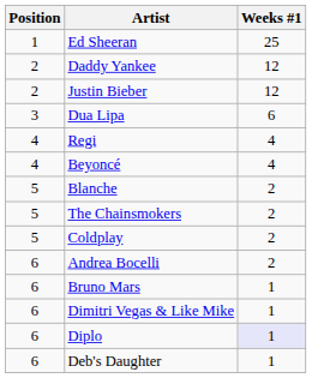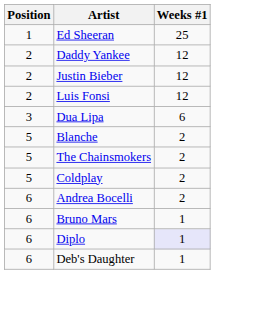 <table class="wikitable sortable" style="font-size:97%;">
 <tr>
 <th>Position</th>
 <th>Artist</th>
 <th>Weeks #1</th>
 </tr>
 <tr>
 <td align="center">1</td>
 <td><a href='#'>Ed Sheeran</a></td>
 <td align="center">25</td>
 </tr>
 <tr>
 <td align="center">2</td>
 <td><a href='#'>Daddy Yankee</a></td>
 <td align="center">12</td>
 </tr>
 <tr>
 <td align="center">2</td>
 <td><a href='#'>Justin Bieber</a></td>
 <td align="center">12</td>
 </tr>
 <tr>
+<td align="center">2</td>
+<td><a href='#'>Luis Fonsi</a></td>
+<td align="center">12</td>
+</tr>
+<tr>
 <td align="center">3</td>
 <td><a href='#'>Dua Lipa</a></td>
 <td align="center">6</td>
-</tr>
-<tr>
-<td align="center">4</td>
-<td><a href='#'>Regi</a></td>
-<td align="center">4</td>
-</tr>
-<tr>
-<td align="center">4</td>
-<td><a href='#'>Beyoncé</a></td>
-<td align="center">4</td>
 </tr>
 <tr>
 <td align="center">5</td>
 <td><a href='#'>Blanche</a></td>
 <td align="center">2</td>
 </tr>
 <tr>
 <td align="center">5</td>
 <td><a href='#'>The Chainsmokers</a></td>
 <td align="center">2</td>
 </tr>
 <tr>
 <td align="center">5</td>
 <td><a href='#'>Coldplay</a></td>
 <td align="center">2</td>
 </tr>
 <tr>
 <td align="center">6</td>
 <td><a href='#'>Andrea Bocelli</a></td>
 <td align="center">2</td>
 </tr>
 <tr>
 <td align="center">6</td>
 <td><a href='#'>Bruno Mars</a></td>
 <td align="center">1</td>
 </tr>
 <tr>
 <td align="center">6</td>
-<td><a href='#'>Dimitri Vegas & Like Mike</a></td>
-<td align="center">1</td>
-</tr>
-<tr>
-<td align="center">6</td>
 <td><a href='#'>Diplo</a></td>
 <td align="center" style="background: lavender;">1</td>
 </tr>
 <tr>
 <td align="center">6</td>
 <td>Deb's Daughter</td>
 <td align="center">1</td>
 </tr>
 </table>
